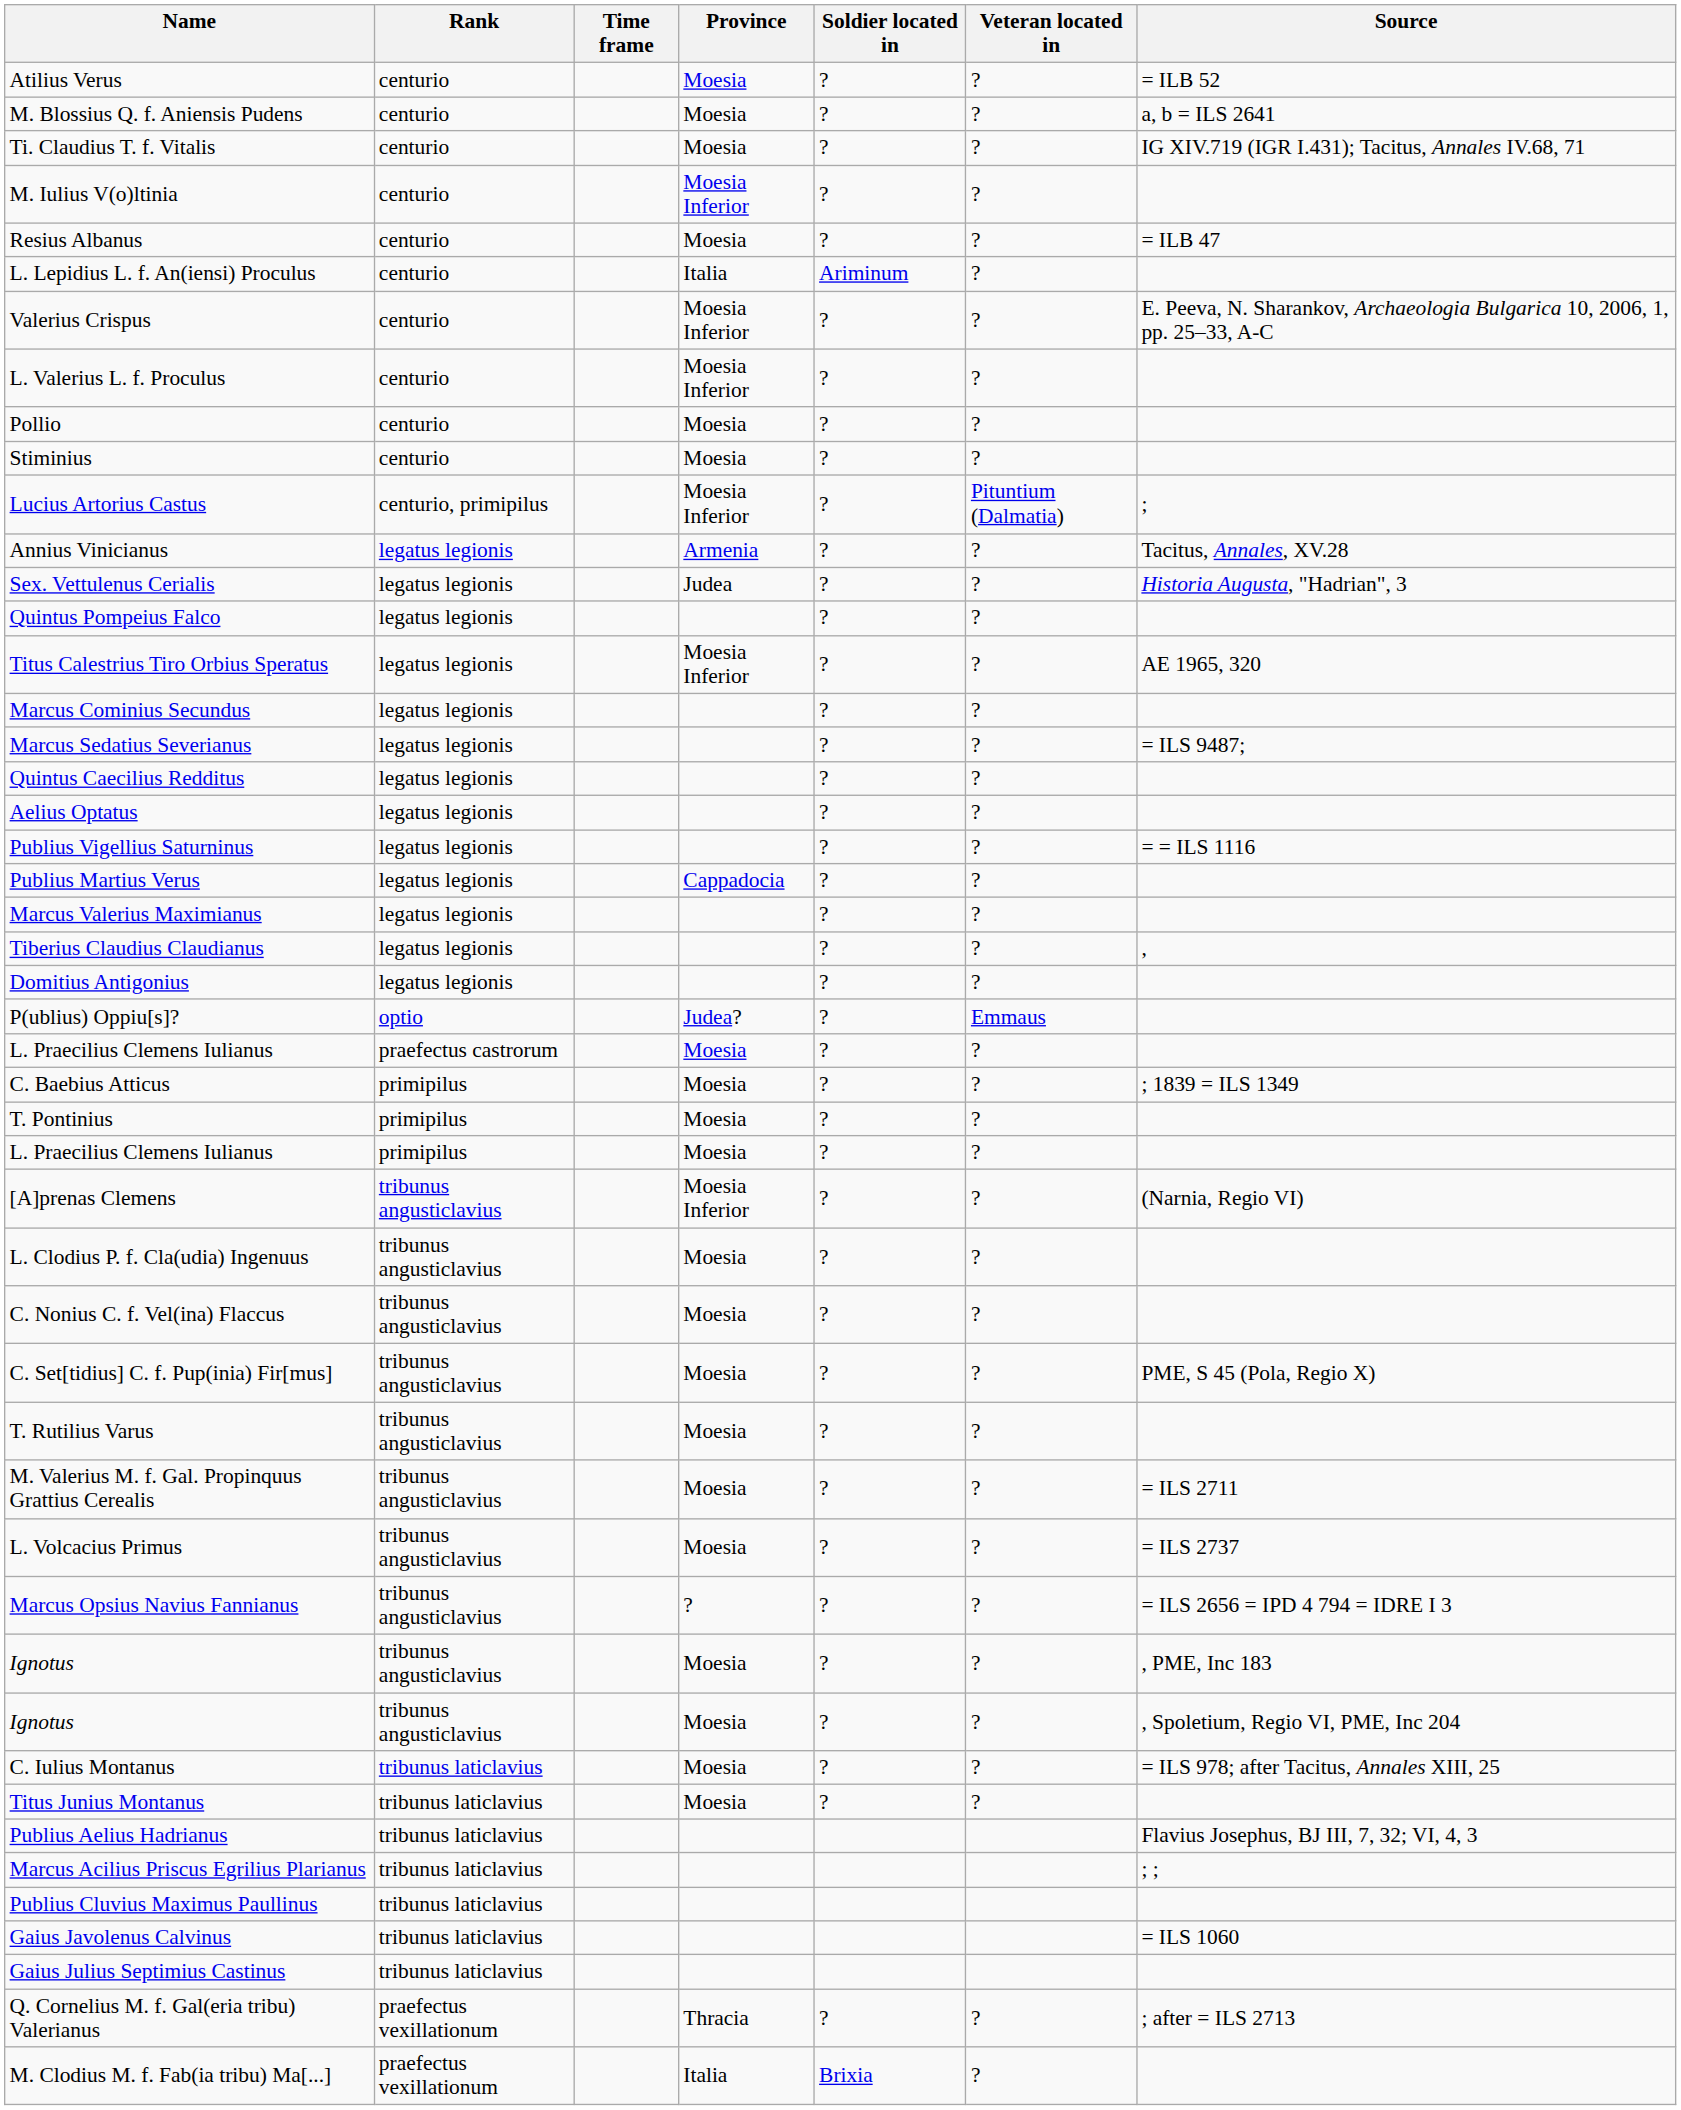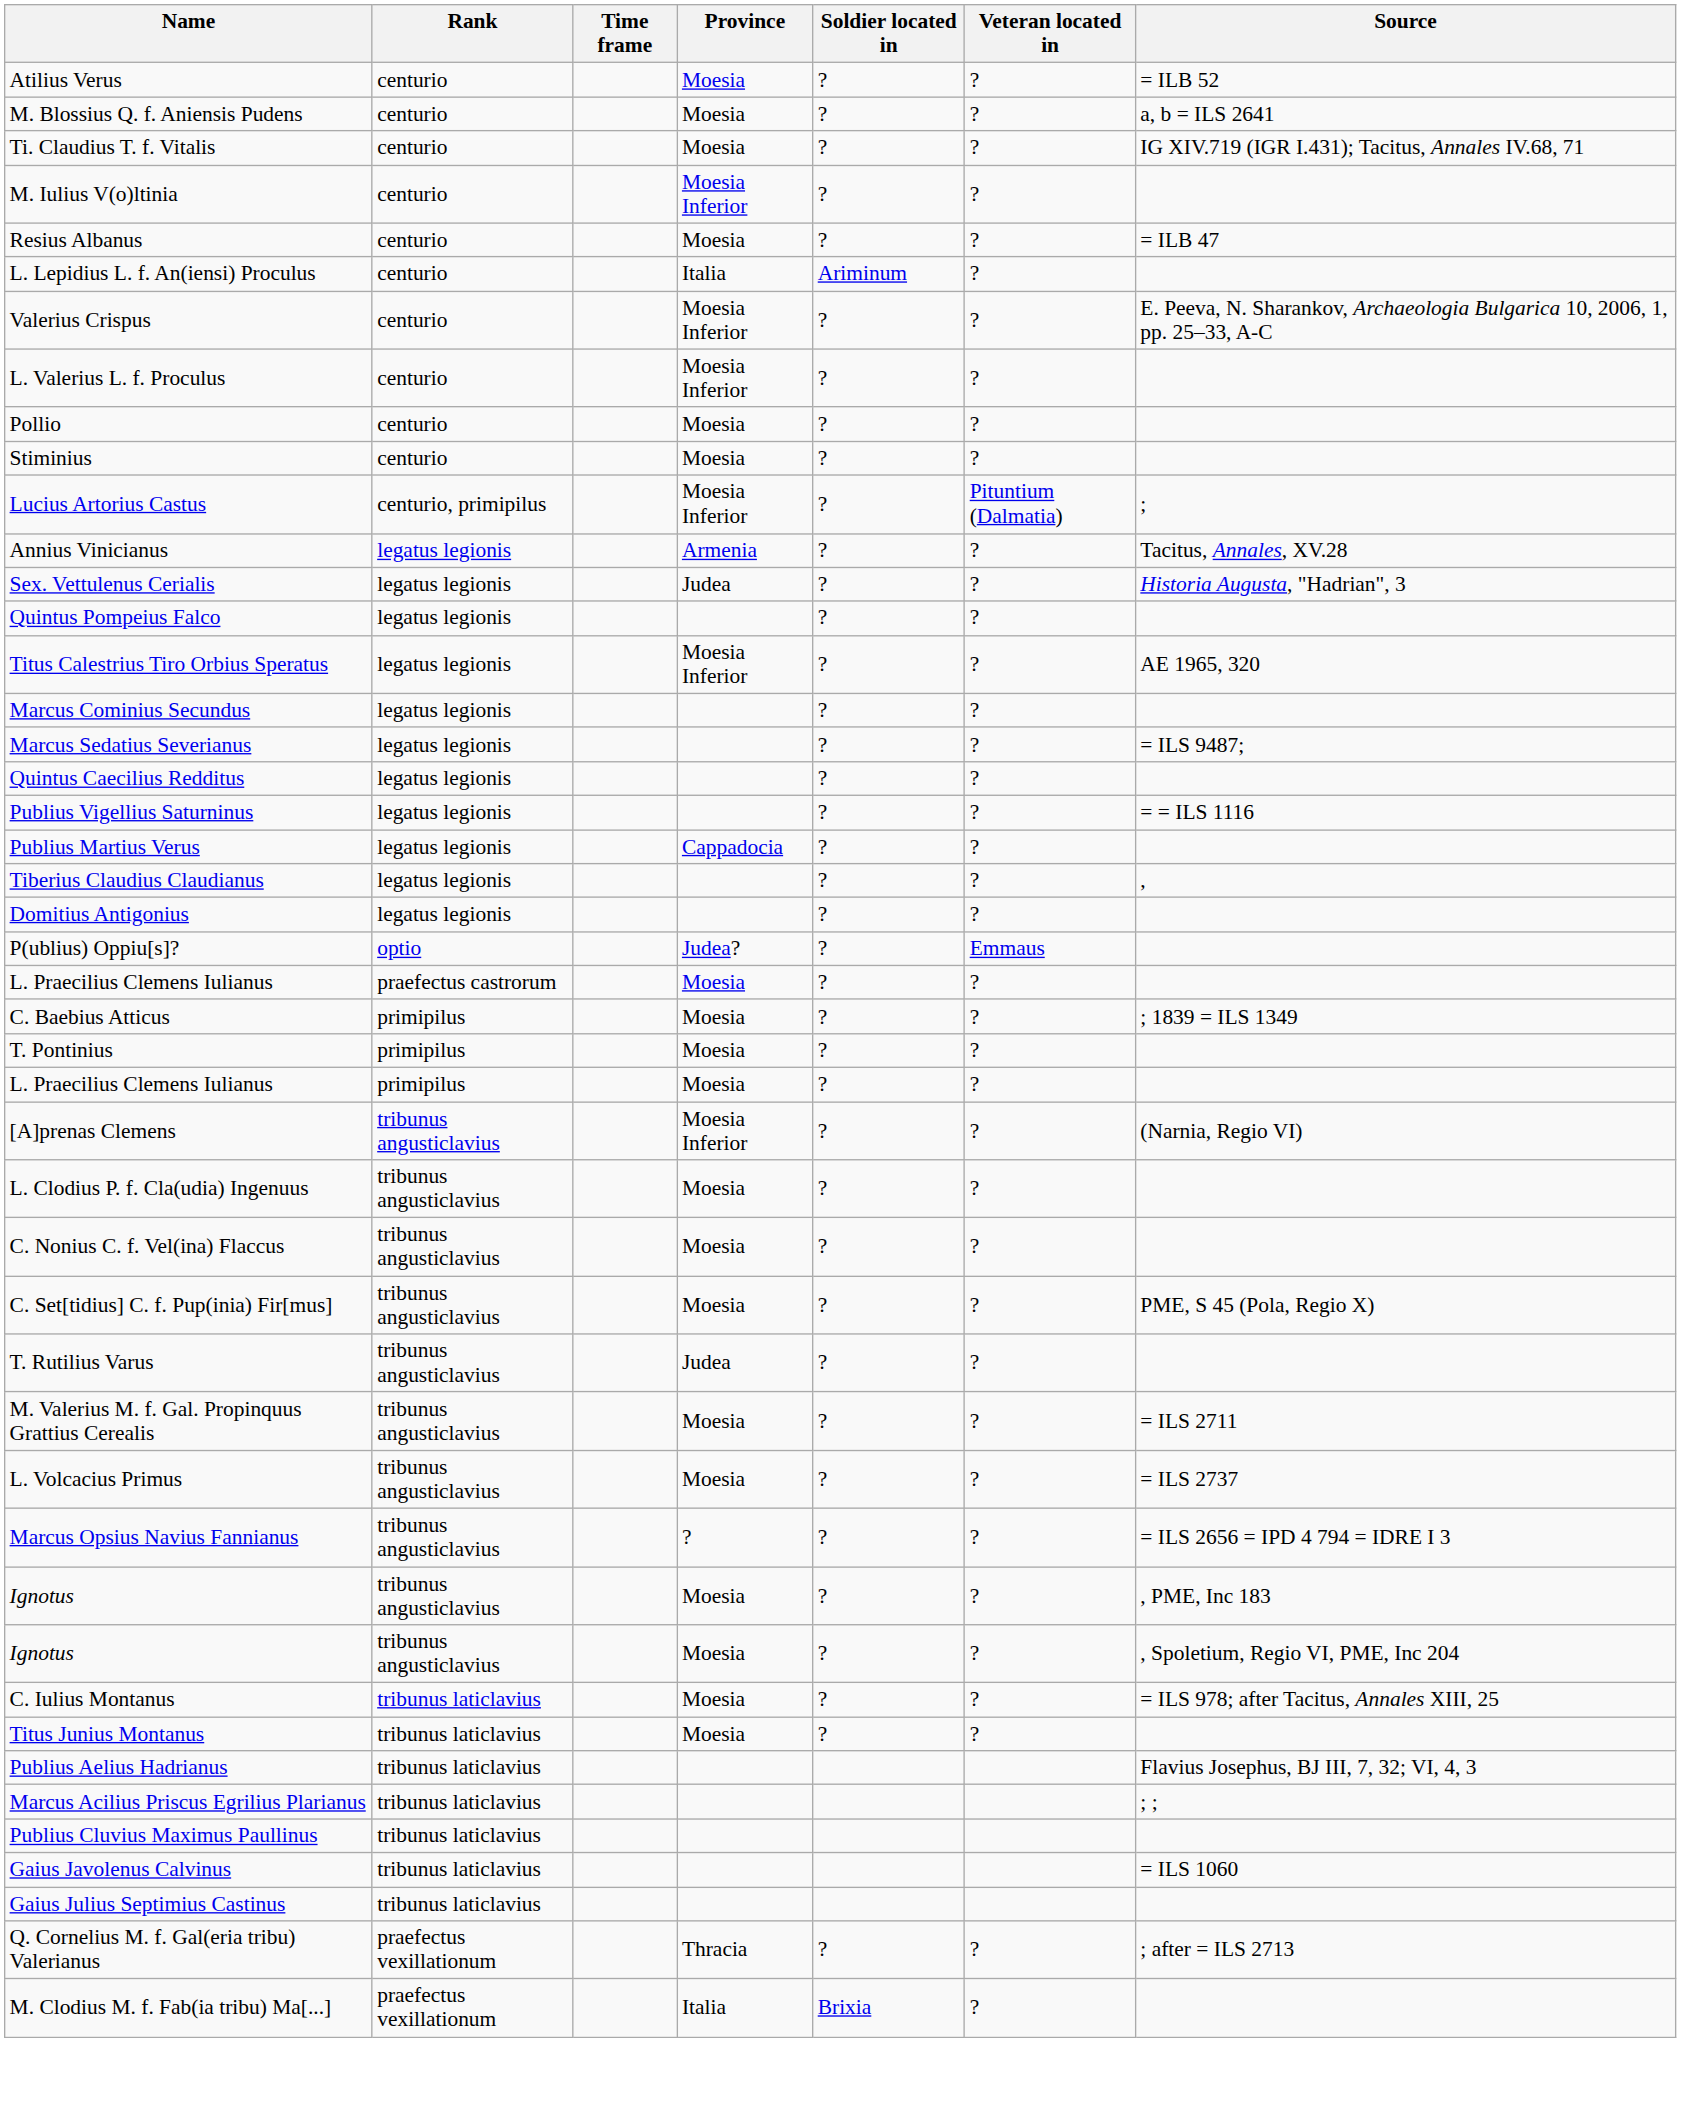 <table class="wikitable sortable">
 <tr style="vertical-align: top;">
 <th>Name</th>
 <th>Rank</th>
 <th>Time frame</th>
 <th>Province</th>
 <th>Soldier located in</th>
 <th>Veteran located in</th>
 <th>Source</th>
 </tr>
 <tr>
 <td>Atilius Verus </td>
 <td>centurio</td>
 <td></td>
 <td><a href='#'>Moesia</a></td>
 <td>?</td>
 <td>?</td>
 <td> = ILB 52</td>
 </tr>
 <tr>
 <td>M. Blossius Q. f. Aniensis Pudens </td>
 <td>centurio</td>
 <td></td>
 <td>Moesia</td>
 <td>?</td>
 <td>?</td>
 <td> a, b = ILS 2641</td>
 </tr>
 <tr>
 <td>Ti. Claudius T. f. Vitalis </td>
 <td>centurio</td>
 <td></td>
 <td>Moesia</td>
 <td>?</td>
 <td>?</td>
 <td>IG XIV.719 (IGR I.431); Tacitus, <em>Annales</em> IV.68, 71</td>
 </tr>
 <tr>
 <td>M. Iulius V(o)ltinia </td>
 <td>centurio</td>
 <td></td>
 <td><a href='#'>Moesia Inferior</a></td>
 <td>?</td>
 <td>?</td>
 <td></td>
 </tr>
 <tr>
 <td>Resius Albanus </td>
 <td>centurio</td>
 <td></td>
 <td>Moesia</td>
 <td>?</td>
 <td>?</td>
 <td> = ILB 47</td>
 </tr>
 <tr>
 <td>L. Lepidius L. f. An(iensi) Proculus </td>
 <td>centurio</td>
 <td></td>
 <td>Italia</td>
 <td><a href='#'>Ariminum</a></td>
 <td>?</td>
 <td></td>
 </tr>
 <tr>
 <td>Valerius Crispus </td>
 <td>centurio</td>
 <td></td>
 <td>Moesia Inferior</td>
 <td>?</td>
 <td>?</td>
 <td>E. Peeva, N. Sharankov, <em>Archaeologia Bulgarica</em> 10, 2006, 1, pp. 25–33, A-C</td>
 </tr>
 <tr>
 <td>L. Valerius L. f. Proculus </td>
 <td>centurio</td>
 <td></td>
 <td>Moesia Inferior</td>
 <td>?</td>
 <td>?</td>
 <td></td>
 </tr>
 <tr>
 <td>Pollio </td>
 <td>centurio</td>
 <td></td>
 <td>Moesia</td>
 <td>?</td>
 <td>?</td>
 <td></td>
 </tr>
 <tr>
 <td>Stiminius </td>
 <td>centurio</td>
 <td></td>
 <td>Moesia</td>
 <td>?</td>
 <td>?</td>
 <td></td>
 </tr>
 <tr>
 <td><a href='#'>Lucius Artorius Castus</a></td>
 <td>centurio, primipilus</td>
 <td></td>
 <td>Moesia Inferior</td>
 <td>?</td>
 <td><a href='#'>Pituntium</a> (<a href='#'>Dalmatia</a>)</td>
 <td>; </td>
 </tr>
 <tr>
 <td>Annius Vinicianus </td>
 <td><a href='#'>legatus legionis</a></td>
 <td></td>
 <td><a href='#'>Armenia</a></td>
 <td>?</td>
 <td>?</td>
 <td>Tacitus, <em><a href='#'>Annales</a></em>, XV.28</td>
 </tr>
 <tr>
 <td><a href='#'>Sex. Vettulenus Cerialis</a></td>
 <td>legatus legionis</td>
 <td></td>
 <td>Judea</td>
 <td>?</td>
 <td>?</td>
 <td><em><a href='#'>Historia Augusta</a></em>, "Hadrian", 3</td>
 </tr>
 <tr>
 <td><a href='#'>Quintus Pompeius Falco</a></td>
 <td>legatus legionis</td>
 <td></td>
 <td></td>
 <td>?</td>
 <td>?</td>
 <td></td>
 </tr>
 <tr>
 <td><a href='#'>Titus Calestrius Tiro Orbius Speratus</a></td>
 <td>legatus legionis</td>
 <td></td>
 <td>Moesia Inferior</td>
 <td>?</td>
 <td>?</td>
 <td>AE 1965, 320</td>
 </tr>
 <tr>
 <td><a href='#'>Marcus Cominius Secundus</a></td>
 <td>legatus legionis</td>
 <td></td>
 <td></td>
 <td>?</td>
 <td>?</td>
 <td></td>
 </tr>
 <tr>
 <td><a href='#'>Marcus Sedatius Severianus</a></td>
 <td>legatus legionis</td>
 <td></td>
 <td></td>
 <td>?</td>
 <td>?</td>
 <td> = ILS 9487; </td>
 </tr>
 <tr>
 <td><a href='#'>Quintus Caecilius Redditus</a></td>
 <td>legatus legionis</td>
 <td></td>
 <td></td>
 <td>?</td>
 <td>?</td>
 <td></td>
 </tr>
 <tr>
-<td><a href='#'>Aelius Optatus</a></td>
-<td>legatus legionis</td>
-<td></td>
-<td></td>
-<td>?</td>
-<td>?</td>
-<td></td>
-</tr>
-<tr>
 <td><a href='#'>Publius Vigellius Saturninus</a></td>
 <td>legatus legionis</td>
 <td></td>
 <td></td>
 <td>?</td>
 <td>?</td>
 <td> =  = ILS 1116</td>
 </tr>
 <tr>
 <td><a href='#'>Publius Martius Verus</a></td>
 <td>legatus legionis</td>
 <td></td>
 <td><a href='#'>Cappadocia</a></td>
-<td>?</td>
-<td>?</td>
-<td></td>
-</tr>
-<tr>
-<td><a href='#'>Marcus Valerius Maximianus</a></td>
-<td>legatus legionis</td>
-<td></td>
-<td></td>
 <td>?</td>
 <td>?</td>
 <td></td>
 </tr>
 <tr>
 <td><a href='#'>Tiberius Claudius Claudianus</a></td>
 <td>legatus legionis</td>
 <td></td>
 <td></td>
 <td>?</td>
 <td>?</td>
 <td>, </td>
 </tr>
 <tr>
 <td><a href='#'>Domitius Antigonius</a></td>
 <td>legatus legionis</td>
 <td></td>
 <td></td>
 <td>?</td>
 <td>?</td>
 <td></td>
 </tr>
 <tr>
 <td>P(ublius) Oppiu[s]?</td>
 <td><a href='#'>optio</a></td>
 <td></td>
 <td><a href='#'>Judea</a>?</td>
 <td>?</td>
 <td><a href='#'>Emmaus</a></td>
 <td></td>
 </tr>
 <tr>
 <td>L. Praecilius Clemens Iulianus </td>
 <td>praefectus castrorum</td>
 <td></td>
 <td><a href='#'>Moesia</a></td>
 <td>?</td>
 <td>?</td>
 <td></td>
 </tr>
 <tr>
 <td>C. Baebius Atticus </td>
 <td>primipilus</td>
 <td></td>
 <td>Moesia</td>
 <td>?</td>
 <td>?</td>
 <td>; 1839 = ILS 1349</td>
 </tr>
 <tr>
 <td>T. Pontinius </td>
 <td>primipilus</td>
 <td></td>
 <td>Moesia</td>
 <td>?</td>
 <td>?</td>
 <td></td>
 </tr>
 <tr>
 <td>L. Praecilius Clemens Iulianus </td>
 <td>primipilus</td>
 <td></td>
 <td>Moesia</td>
 <td>?</td>
 <td>?</td>
 <td></td>
 </tr>
 <tr>
 <td>[A]prenas Clemens </td>
 <td><a href='#'>tribunus angusticlavius</a></td>
 <td></td>
 <td>Moesia Inferior</td>
 <td>?</td>
 <td>?</td>
 <td> (Narnia, Regio VI)</td>
 </tr>
 <tr>
 <td>L. Clodius P. f. Cla(udia) Ingenuus </td>
 <td>tribunus angusticlavius</td>
 <td></td>
 <td>Moesia</td>
 <td>?</td>
 <td>?</td>
 <td></td>
 </tr>
 <tr>
 <td>C. Nonius C. f. Vel(ina) Flaccus </td>
 <td>tribunus angusticlavius</td>
 <td></td>
 <td>Moesia</td>
 <td>?</td>
 <td>?</td>
 <td></td>
 </tr>
 <tr>
 <td>C. Set[tidius] C. f. Pup(inia) Fir[mus] </td>
 <td>tribunus angusticlavius</td>
 <td></td>
 <td>Moesia</td>
 <td>?</td>
 <td>?</td>
 <td>PME, S 45 (Pola, Regio X)</td>
 </tr>
 <tr>
 <td>T. Rutilius Varus </td>
 <td>tribunus angusticlavius</td>
 <td></td>
-<td>Moesia</td>
+<td>Judea</td>
 <td>?</td>
 <td>?</td>
 <td></td>
 </tr>
 <tr>
 <td>M. Valerius M. f. Gal. Propinquus Grattius Cerealis </td>
 <td>tribunus angusticlavius</td>
 <td></td>
 <td>Moesia</td>
 <td>?</td>
 <td>?</td>
 <td> = ILS 2711</td>
 </tr>
 <tr>
 <td>L. Volcacius Primus </td>
 <td>tribunus angusticlavius</td>
 <td></td>
 <td>Moesia</td>
 <td>?</td>
 <td>?</td>
 <td> = ILS 2737</td>
 </tr>
 <tr>
 <td><a href='#'>Marcus Opsius Navius Fannianus</a></td>
 <td>tribunus angusticlavius</td>
 <td></td>
 <td>?</td>
 <td>?</td>
 <td>?</td>
 <td> = ILS 2656 = IPD 4 794 = IDRE I 3</td>
 </tr>
 <tr>
 <td><em>Ignotus</em> </td>
 <td>tribunus angusticlavius</td>
 <td></td>
 <td>Moesia</td>
 <td>?</td>
 <td>?</td>
 <td>, PME, Inc 183</td>
 </tr>
 <tr>
 <td><em>Ignotus</em> </td>
 <td>tribunus angusticlavius</td>
 <td></td>
 <td>Moesia</td>
 <td>?</td>
 <td>?</td>
 <td>, Spoletium, Regio VI, PME, Inc 204</td>
 </tr>
 <tr>
 <td>C. Iulius Montanus </td>
 <td><a href='#'>tribunus laticlavius</a></td>
 <td></td>
 <td>Moesia</td>
 <td>?</td>
 <td>?</td>
 <td> = ILS 978; after Tacitus, <em>Annales</em> XIII, 25</td>
 </tr>
 <tr>
 <td><a href='#'>Titus Junius Montanus</a></td>
 <td>tribunus laticlavius</td>
 <td></td>
 <td>Moesia</td>
 <td>?</td>
 <td>?</td>
 <td></td>
 </tr>
 <tr>
 <td><a href='#'>Publius Aelius Hadrianus</a></td>
 <td>tribunus laticlavius</td>
 <td></td>
 <td></td>
 <td></td>
 <td></td>
 <td>Flavius Josephus, BJ III, 7, 32; VI, 4, 3</td>
 </tr>
 <tr>
 <td><a href='#'>Marcus Acilius Priscus Egrilius Plarianus</a></td>
 <td>tribunus laticlavius</td>
 <td></td>
 <td></td>
 <td></td>
 <td></td>
 <td>; ; </td>
 </tr>
 <tr>
 <td><a href='#'>Publius Cluvius Maximus Paullinus</a></td>
 <td>tribunus laticlavius</td>
 <td></td>
 <td></td>
 <td></td>
 <td></td>
 <td></td>
 </tr>
 <tr>
 <td><a href='#'>Gaius Javolenus Calvinus</a></td>
 <td>tribunus laticlavius</td>
 <td></td>
 <td></td>
 <td></td>
 <td></td>
 <td> = ILS 1060</td>
 </tr>
 <tr>
 <td><a href='#'>Gaius Julius Septimius Castinus</a></td>
 <td>tribunus laticlavius</td>
 <td></td>
 <td></td>
 <td></td>
 <td></td>
 <td></td>
 </tr>
 <tr>
 <td>Q. Cornelius M. f. Gal(eria tribu) Valerianus </td>
 <td>praefectus vexillationum</td>
 <td></td>
 <td>Thracia</td>
 <td>?</td>
 <td>?</td>
 <td>; after  = ILS 2713</td>
 </tr>
 <tr>
 <td>M. Clodius M. f. Fab(ia tribu) Ma[...] </td>
 <td>praefectus vexillationum</td>
 <td></td>
 <td>Italia</td>
 <td><a href='#'>Brixia</a></td>
 <td>?</td>
 <td></td>
 </tr>
 </table>
